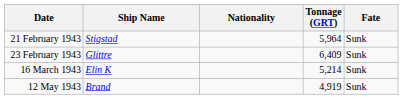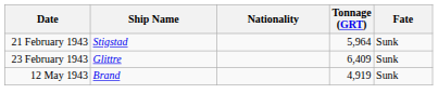 <table class="wikitable sortable">
 <tr>
 <th width="120px">Date</th>
 <th width="180px">Ship Name</th>
 <th width="160px">Nationality</th>
 <th width="25px">Tonnage<br>(<a href='#'>GRT</a>)</th>
 <th width="80px">Fate</th>
 </tr>
 <tr>
 <td align="right">21 February 1943</td>
 <td align="left"><a href='#'><em>Stigstad</em></a></td>
 <td align="left"></td>
 <td align="right">5,964</td>
 <td align="left">Sunk</td>
 </tr>
 <tr>
 <td align="right">23 February 1943</td>
 <td align="left"><a href='#'><em>Glittre</em></a></td>
 <td align="left"></td>
 <td align="right">6,409</td>
 <td align="left">Sunk</td>
 </tr>
 <tr>
-<td align="right">16 March 1943</td>
-<td align="left"><a href='#'><em>Elin K</em></a></td>
-<td align="left"></td>
-<td align="right">5,214</td>
-<td align="left">Sunk</td>
-</tr>
-<tr>
 <td align="right">12 May 1943</td>
 <td align="left"><a href='#'><em>Brand</em></a></td>
 <td align="left"></td>
 <td align="right">4,919</td>
 <td align="left">Sunk</td>
 </tr>
 </table>
